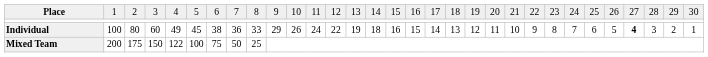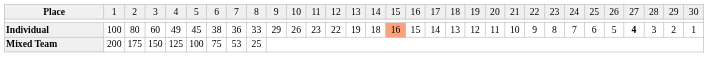 <table border="1" cellpadding="2" cellspacing="0" style="border:1px solid #C0C0C0; border-collapse:collapse; font-size:86%; margin-top:1em; text-align:center" width="1000">
 <tr bgcolor="#F0F0F0">
 <td width=150><strong>Place</strong></td>
 <td width=25>1</td>
 <td width=25>2</td>
 <td width=25>3</td>
 <td width=25>4</td>
 <td width=25>5</td>
 <td width=25>6</td>
 <td width=25>7</td>
 <td width=25>8</td>
 <td width=25>9</td>
 <td width=25>10</td>
 <td width=25>11</td>
 <td width=25>12</td>
 <td width=25>13</td>
 <td width=25>14</td>
 <td width=25>15</td>
 <td width=25>16</td>
 <td width=25>17</td>
 <td width=25>18</td>
 <td width=25>19</td>
 <td width=25>20</td>
 <td width=25>21</td>
 <td width=25>22</td>
 <td width=25>23</td>
 <td width=25>24</td>
 <td width=25>25</td>
 <td width=25>26</td>
 <td width=25>27</td>
 <td width=25>28</td>
 <td width=25>29</td>
 <td width=25>30</td>
 </tr>
 <tr>
 <td colspan=33></td>
 </tr>
 <tr>
 <td bgcolor="#F0F0F0" align=left><strong>Individual</strong></td>
 <td>100</td>
 <td>80</td>
 <td>60</td>
 <td>49</td>
 <td>45</td>
 <td>38</td>
 <td>36</td>
 <td>33</td>
 <td>29</td>
 <td>26</td>
-<td>24</td>
+<td>23</td>
 <td>22</td>
 <td>19</td>
 <td>18</td>
-<td>16</td>
+<td style="background: lightsalmon;">16</td>
 <td>15</td>
 <td>14</td>
 <td>13</td>
 <td>12</td>
 <td>11</td>
 <td>10</td>
 <td>9</td>
 <td>8</td>
 <td>7</td>
 <td>6</td>
 <td>5</td>
 <td><strong>4</strong></td>
 <td>3</td>
 <td>2</td>
 <td>1</td>
 </tr>
 <tr>
 <td bgcolor="#F0F0F0" align=left><strong>Mixed Team</strong></td>
 <td>200</td>
 <td>175</td>
 <td>150</td>
-<td>122</td>
+<td>125</td>
 <td>100</td>
 <td>75</td>
-<td>50</td>
+<td>53</td>
 <td>25</td>
 </tr>
 </table>
